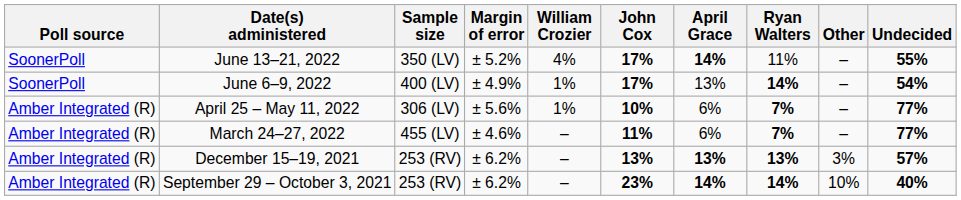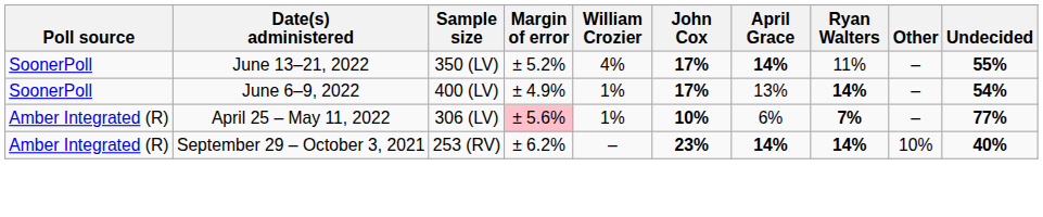 <table class="wikitable" style="font-size:90%;text-align:center;">
 <tr style="vertical-align:bottom">
 <th>Poll source</th>
 <th>Date(s)<br>administered</th>
 <th>Sample<br>size</th>
 <th>Margin<br>of error</th>
 <th style="width:60px;">William<br>Crozier</th>
 <th style="width:60px;">John<br>Cox</th>
 <th style="width:60px;">April<br>Grace</th>
 <th style="width:60px;">Ryan<br>Walters</th>
 <th>Other</th>
 <th>Undecided</th>
 </tr>
 <tr>
 <td style="text-align:left;"><a href='#'>SoonerPoll</a></td>
 <td>June 13–21, 2022</td>
 <td>350 (LV)</td>
 <td>± 5.2%</td>
 <td>4%</td>
 <td><strong>17%</strong></td>
 <td><strong>14%</strong></td>
 <td>11%</td>
 <td>–</td>
 <td><strong>55%</strong></td>
 </tr>
 <tr>
 <td style="text-align:left;"><a href='#'>SoonerPoll</a></td>
 <td>June 6–9, 2022</td>
 <td>400 (LV)</td>
 <td>± 4.9%</td>
 <td>1%</td>
 <td><strong>17%</strong></td>
 <td>13%</td>
 <td><strong>14%</strong></td>
 <td>–</td>
 <td><strong>54%</strong></td>
 </tr>
 <tr>
 <td style="text-align:left;"><a href='#'>Amber Integrated</a> (R)</td>
 <td>April 25 – May 11, 2022</td>
 <td>306 (LV)</td>
-<td>± 5.6%</td>
+<td style="background: pink;">± 5.6%</td>
 <td>1%</td>
 <td><strong>10%</strong></td>
 <td>6%</td>
 <td><strong>7%</strong></td>
 <td>–</td>
 <td><strong>77%</strong></td>
-</tr>
-<tr>
-<td style="text-align:left;"><a href='#'>Amber Integrated</a> (R)</td>
-<td>March 24–27, 2022</td>
-<td>455 (LV)</td>
-<td>± 4.6%</td>
-<td>–</td>
-<td><strong>11%</strong></td>
-<td>6%</td>
-<td><strong>7%</strong></td>
-<td>–</td>
-<td><strong>77%</strong></td>
-</tr>
-<tr>
-<td style="text-align:left;"><a href='#'>Amber Integrated</a> (R)</td>
-<td>December 15–19, 2021</td>
-<td>253 (RV)</td>
-<td>± 6.2%</td>
-<td>–</td>
-<td><strong>13%</strong></td>
-<td><strong>13%</strong></td>
-<td><strong>13%</strong></td>
-<td>3%</td>
-<td><strong>57%</strong></td>
 </tr>
 <tr>
 <td style="text-align:left;"><a href='#'>Amber Integrated</a> (R)</td>
 <td>September 29 – October 3, 2021</td>
 <td>253 (RV)</td>
 <td>± 6.2%</td>
 <td>–</td>
 <td><strong>23%</strong></td>
 <td><strong>14%</strong></td>
 <td><strong>14%</strong></td>
 <td>10%</td>
 <td><strong>40%</strong></td>
 </tr>
 </table>
